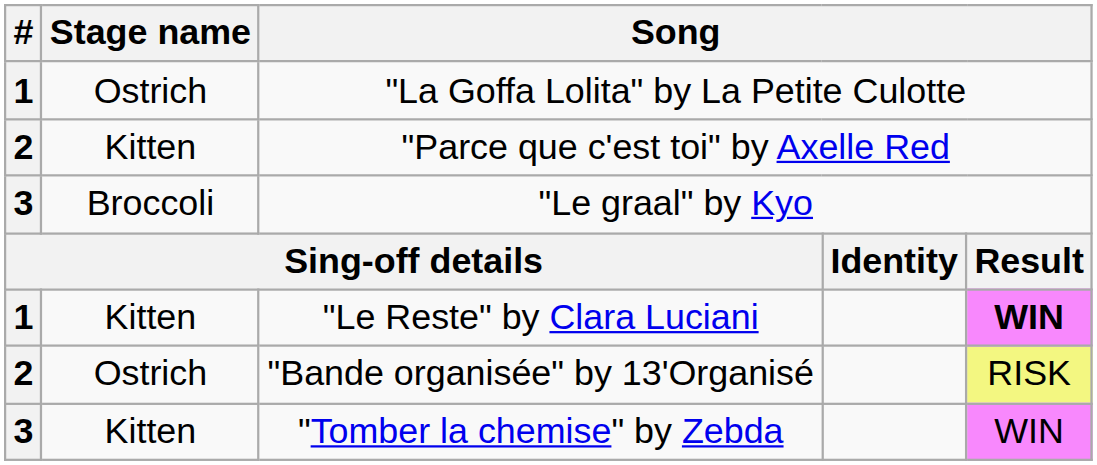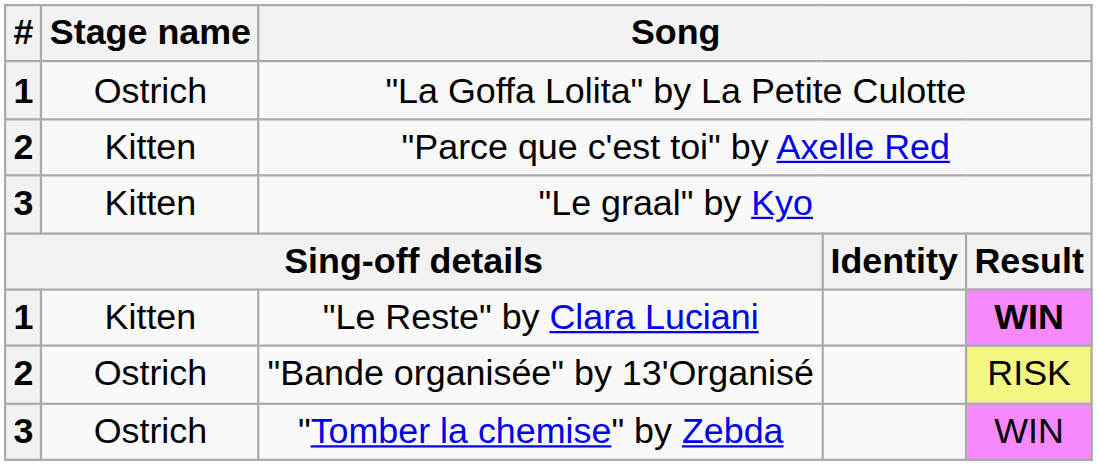 <table class="wikitable plainrowheaders" style="text-align: center;">
 <tr>
 <th>#</th>
 <th>Stage name</th>
 <th colspan="3">Song</th>
 </tr>
 <tr>
 <th>1</th>
 <td>Ostrich</td>
 <td colspan="3">"La Goffa Lolita" by La Petite Culotte</td>
 </tr>
 <tr>
 <th>2</th>
 <td>Kitten</td>
 <td colspan="3">"Parce que c'est toi" by <a href='#'>Axelle Red</a></td>
 </tr>
 <tr>
 <th>3</th>
-<td>Broccoli</td>
+<td>Kitten</td>
 <td colspan="3">"Le graal" by <a href='#'>Kyo</a></td>
 </tr>
 <tr>
 <th colspan="3">Sing-off details</th>
 <th>Identity</th>
 <th>Result</th>
 </tr>
 <tr>
 <th>1</th>
 <td>Kitten</td>
 <td>"Le Reste" by <a href='#'>Clara Luciani</a></td>
 <td></td>
 <td bgcolor="#F888FD"><strong>WIN</strong></td>
 </tr>
 <tr>
 <th>2</th>
 <td>Ostrich</td>
 <td>"Bande organisée" by 13'Organisé</td>
 <td></td>
 <td bgcolor="#F3F781">RISK</td>
 </tr>
 <tr>
 <th>3</th>
-<td>Kitten</td>
+<td>Ostrich</td>
 <td>"<a href='#'>Tomber la chemise</a>" by <a href='#'>Zebda</a></td>
 <td></td>
 <td bgcolor="#F888FD">WIN</td>
 </tr>
 </table>
